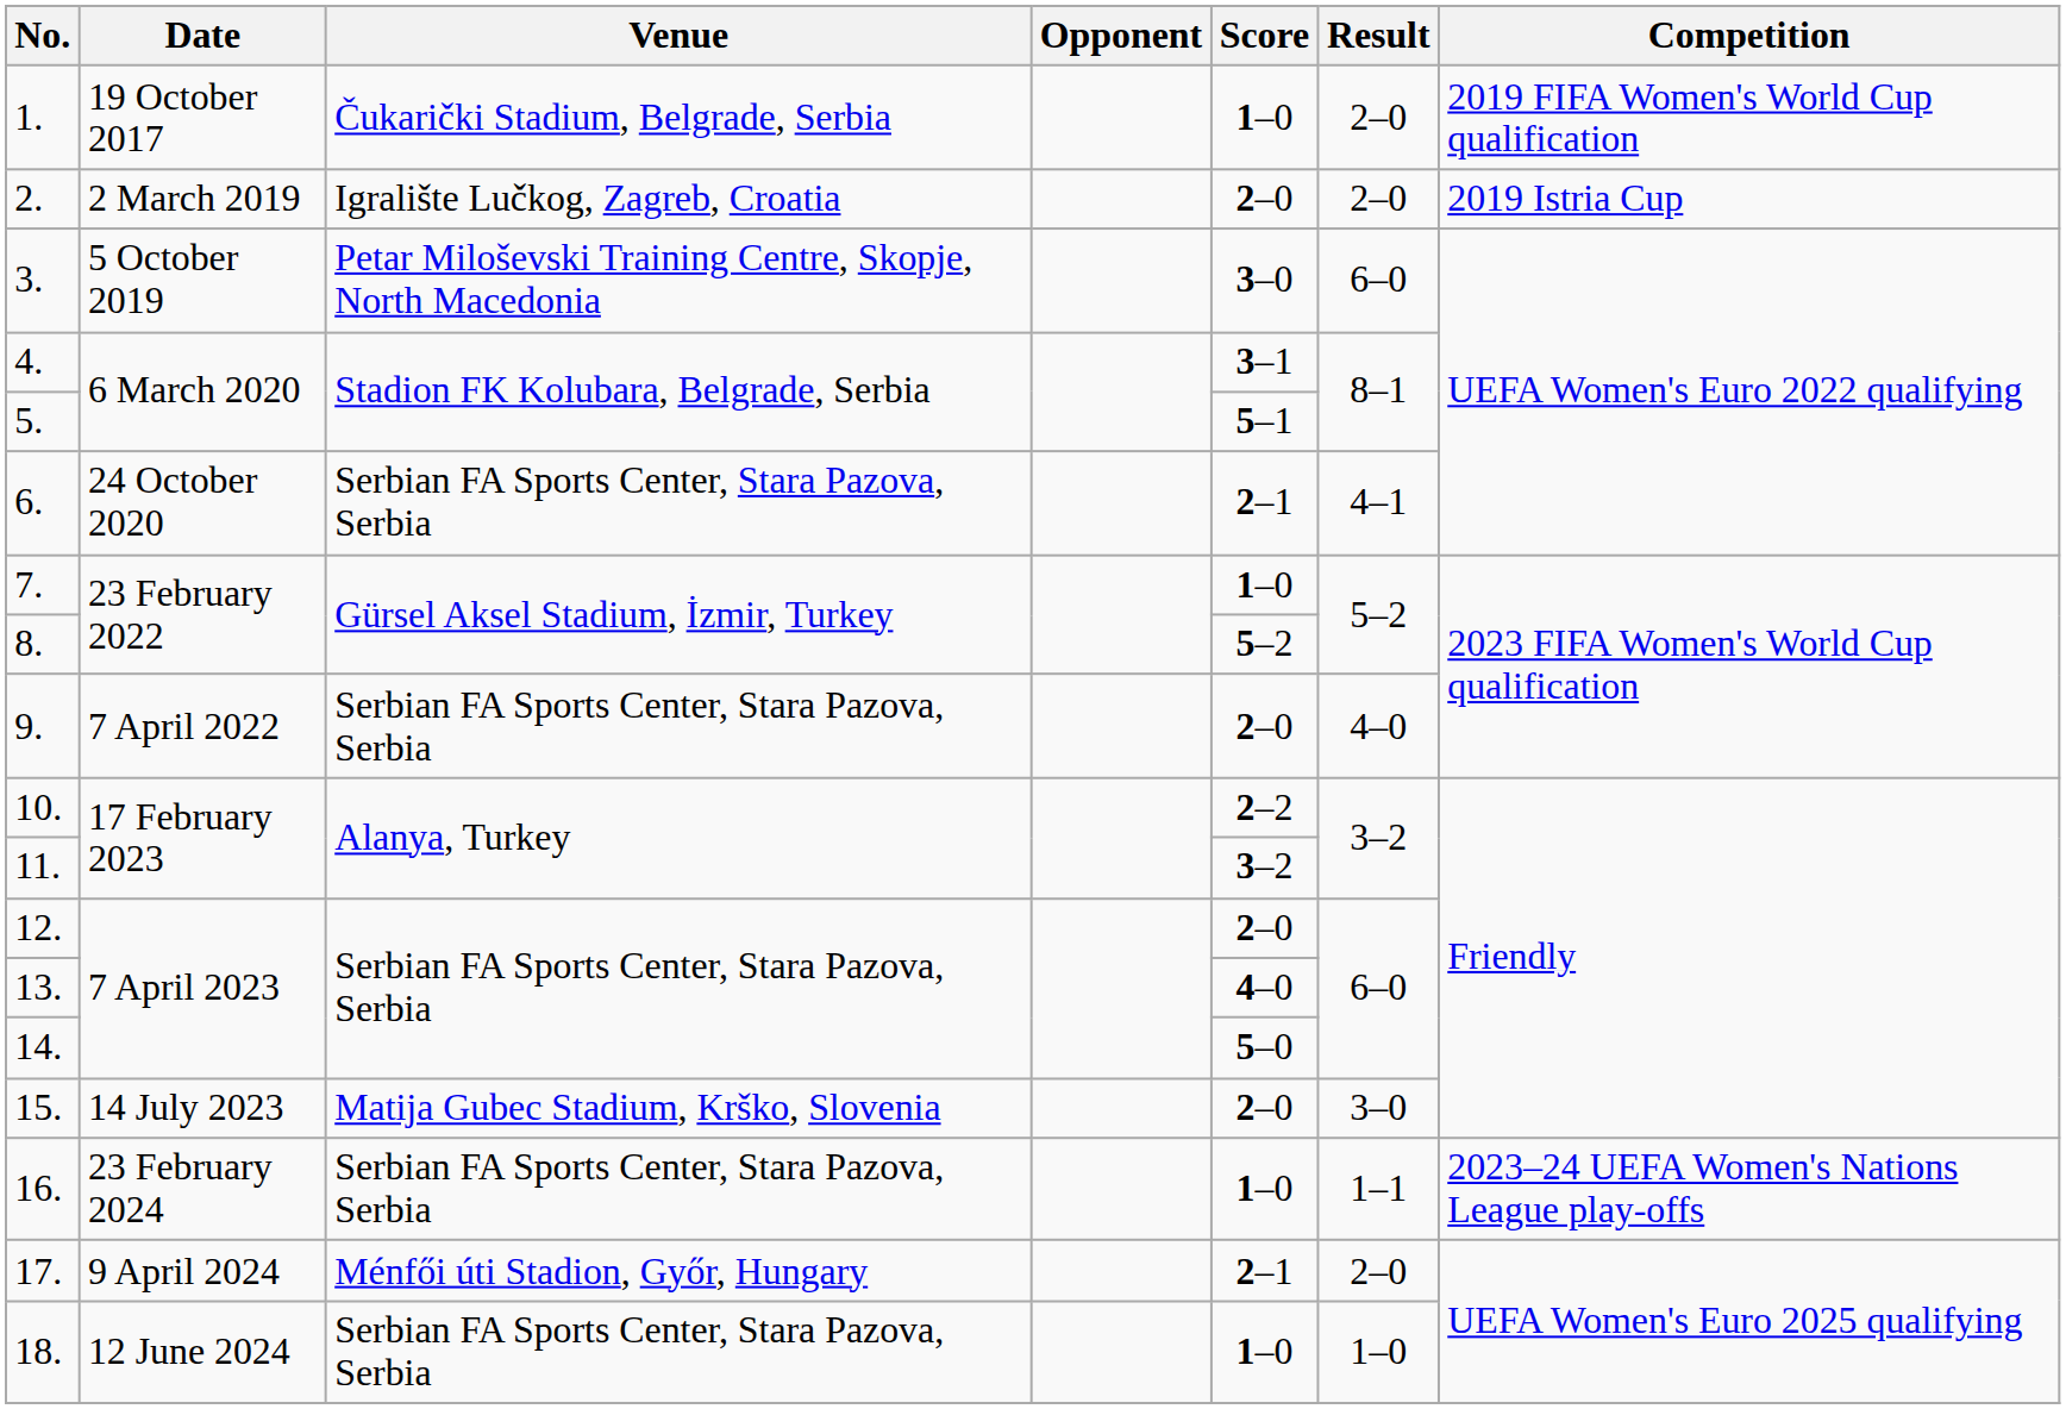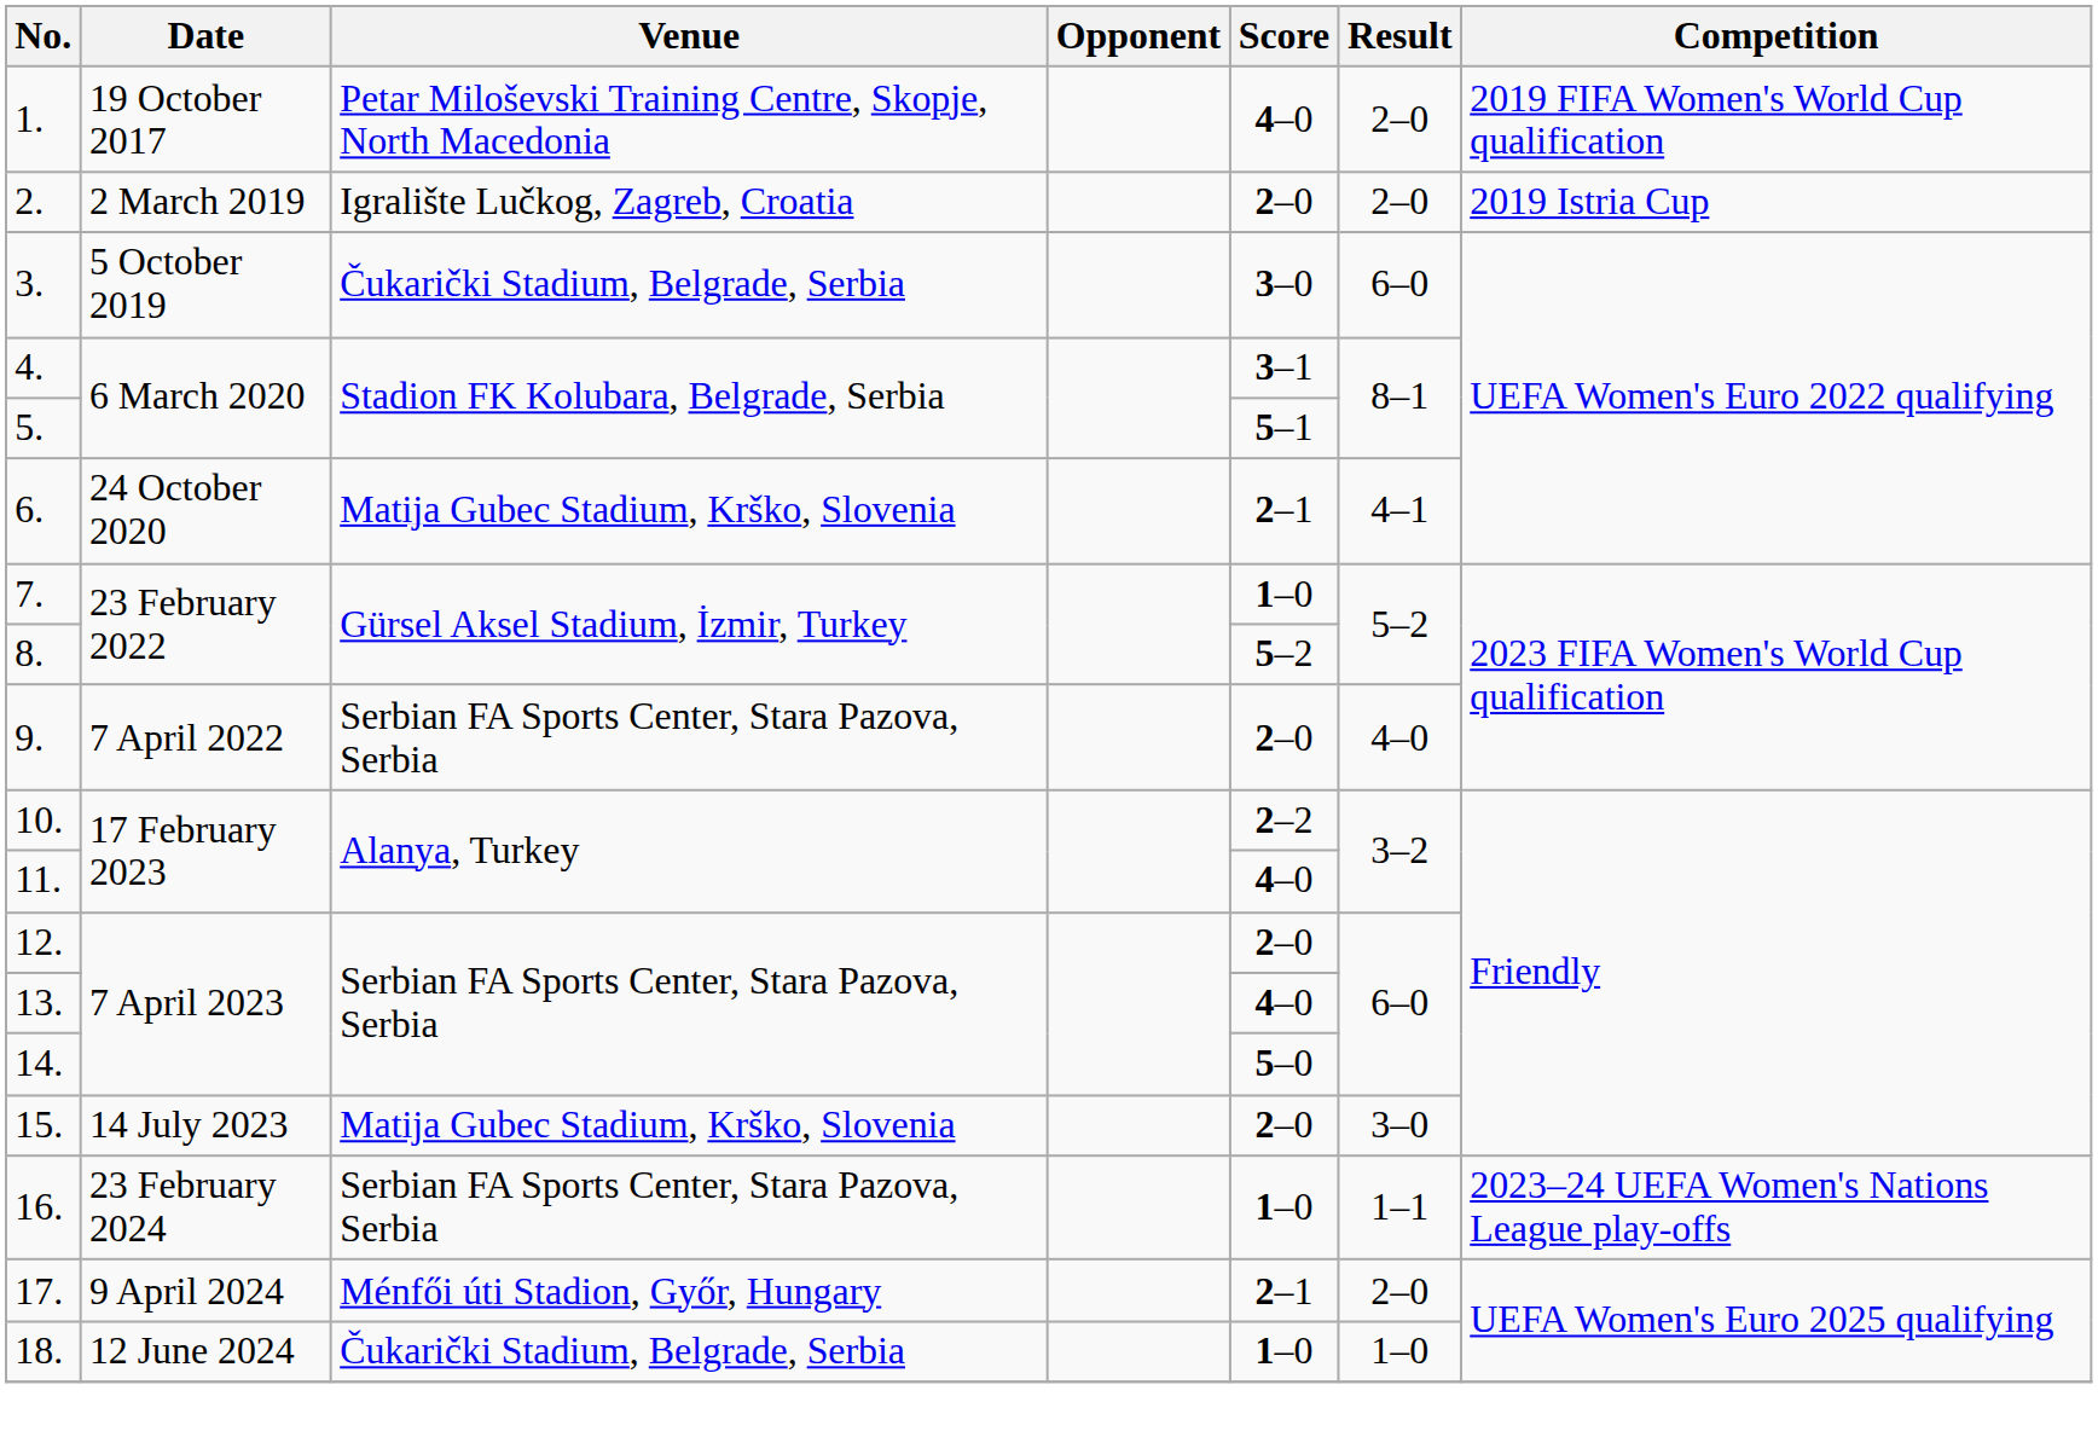 <table class="wikitable">
 <tr>
 <th>No.</th>
 <th>Date</th>
 <th>Venue</th>
 <th>Opponent</th>
 <th>Score</th>
 <th>Result</th>
 <th>Competition</th>
 </tr>
 <tr>
 <td>1.</td>
 <td>19 October 2017</td>
-<td><a href='#'>Čukarički Stadium</a>, <a href='#'>Belgrade</a>, <a href='#'>Serbia</a></td>
+<td><a href='#'>Petar Miloševski Training Centre</a>, <a href='#'>Skopje</a>, <a href='#'>North Macedonia</a></td>
 <td></td>
-<td align=center><strong>1</strong>–0</td>
+<td align=center><strong>4</strong>–0</td>
 <td align=center>2–0</td>
 <td><a href='#'>2019 FIFA Women's World Cup qualification</a></td>
 </tr>
 <tr>
 <td>2.</td>
 <td>2 March 2019</td>
 <td>Igralište Lučkog, <a href='#'>Zagreb</a>, <a href='#'>Croatia</a></td>
 <td></td>
 <td align=center><strong>2</strong>–0</td>
 <td align=center>2–0</td>
 <td><a href='#'>2019 Istria Cup</a></td>
 </tr>
 <tr>
 <td>3.</td>
 <td>5 October 2019</td>
-<td><a href='#'>Petar Miloševski Training Centre</a>, <a href='#'>Skopje</a>, <a href='#'>North Macedonia</a></td>
+<td><a href='#'>Čukarički Stadium</a>, <a href='#'>Belgrade</a>, <a href='#'>Serbia</a></td>
 <td></td>
 <td align=center><strong>3</strong>–0</td>
 <td align=center>6–0</td>
 <td rowspan=4><a href='#'>UEFA Women's Euro 2022 qualifying</a></td>
 </tr>
 <tr>
 <td>4.</td>
 <td rowspan=2>6 March 2020</td>
 <td rowspan=2><a href='#'>Stadion FK Kolubara</a>, <a href='#'>Belgrade</a>, Serbia</td>
 <td rowspan=2></td>
 <td align=center><strong>3</strong>–1</td>
 <td rowspan=2 align=center>8–1</td>
 </tr>
 <tr>
 <td>5.</td>
 <td align=center><strong>5</strong>–1</td>
 </tr>
 <tr>
 <td>6.</td>
 <td>24 October 2020</td>
-<td>Serbian FA Sports Center, <a href='#'>Stara Pazova</a>, Serbia</td>
+<td><a href='#'>Matija Gubec Stadium</a>, <a href='#'>Krško</a>, <a href='#'>Slovenia</a></td>
 <td></td>
 <td align=center><strong>2</strong>–1</td>
 <td align=center>4–1</td>
 </tr>
 <tr>
 <td>7.</td>
 <td rowspan=2>23 February 2022</td>
 <td rowspan="2"><a href='#'>Gürsel Aksel Stadium</a>, <a href='#'>İzmir</a>, <a href='#'>Turkey</a></td>
 <td rowspan="2"></td>
 <td align=center><strong>1</strong>–0</td>
 <td rowspan="2" align=center>5–2</td>
 <td rowspan=3><a href='#'>2023 FIFA Women's World Cup qualification</a></td>
 </tr>
 <tr>
 <td>8.</td>
 <td align=center><strong>5</strong>–2</td>
 </tr>
 <tr>
 <td>9.</td>
 <td>7 April 2022</td>
 <td>Serbian FA Sports Center, Stara Pazova, Serbia</td>
 <td></td>
 <td align=center><strong>2</strong>–0</td>
 <td align=center>4–0</td>
 </tr>
 <tr>
 <td>10.</td>
 <td rowspan=2>17 February 2023</td>
 <td rowspan=2><a href='#'>Alanya</a>, Turkey</td>
 <td rowspan=2></td>
 <td align=center><strong>2</strong>–2</td>
 <td rowspan=2 align=center>3–2</td>
 <td rowspan=6><a href='#'>Friendly</a></td>
 </tr>
 <tr>
 <td>11.</td>
-<td align=center><strong>3</strong>–2</td>
+<td align=center><strong>4</strong>–0</td>
 </tr>
 <tr>
 <td>12.</td>
 <td rowspan=3>7 April 2023</td>
 <td rowspan=3>Serbian FA Sports Center, Stara Pazova, Serbia</td>
 <td rowspan=3></td>
 <td align=center><strong>2</strong>–0</td>
 <td rowspan=3 align=center>6–0</td>
 </tr>
 <tr>
 <td>13.</td>
 <td align=center><strong>4</strong>–0</td>
 </tr>
 <tr>
 <td>14.</td>
 <td align=center><strong>5</strong>–0</td>
 </tr>
 <tr>
 <td>15.</td>
 <td>14 July 2023</td>
 <td><a href='#'>Matija Gubec Stadium</a>, <a href='#'>Krško</a>, <a href='#'>Slovenia</a></td>
 <td></td>
 <td align=center><strong>2</strong>–0</td>
 <td align=center>3–0</td>
 </tr>
 <tr>
 <td>16.</td>
 <td>23 February 2024</td>
 <td>Serbian FA Sports Center, Stara Pazova, Serbia</td>
 <td></td>
 <td align=center><strong>1</strong>–0</td>
 <td align=center>1–1</td>
 <td><a href='#'>2023–24 UEFA Women's Nations League play-offs</a></td>
 </tr>
 <tr>
 <td>17.</td>
 <td>9 April 2024</td>
 <td><a href='#'>Ménfői úti Stadion</a>, <a href='#'>Győr</a>, <a href='#'>Hungary</a></td>
 <td></td>
 <td align=center><strong>2</strong>–1</td>
 <td align=center>2–0</td>
 <td rowspan=2><a href='#'>UEFA Women's Euro 2025 qualifying</a></td>
 </tr>
 <tr>
 <td>18.</td>
 <td>12 June 2024</td>
-<td>Serbian FA Sports Center, Stara Pazova, Serbia</td>
+<td><a href='#'>Čukarički Stadium</a>, <a href='#'>Belgrade</a>, <a href='#'>Serbia</a></td>
 <td></td>
 <td align=center><strong>1</strong>–0</td>
 <td align=center>1–0</td>
 </tr>
 <tr>
 </tr>
 </table>
